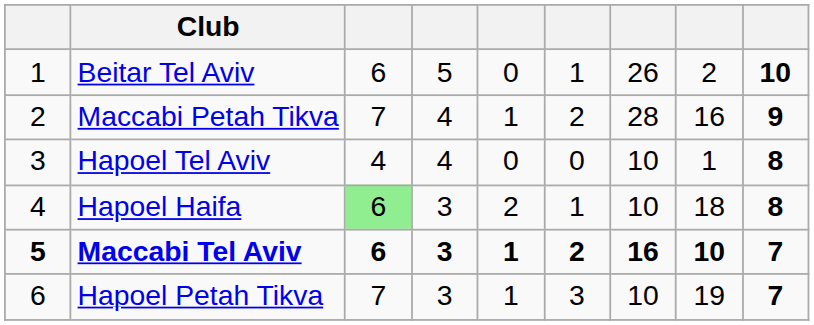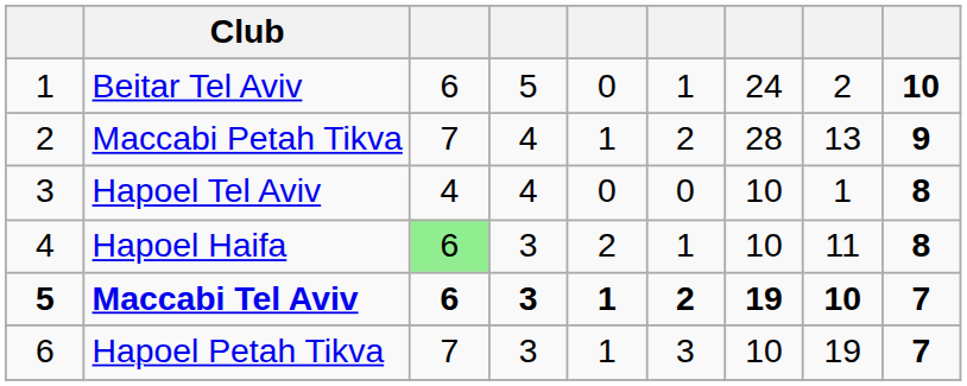 <table class="wikitable" style="text-align:center">
 <tr>
 <th width=30></th>
 <th>Club</th>
 <th width=30></th>
 <th width=30></th>
 <th width=30></th>
 <th width=30></th>
 <th width=30></th>
 <th width=30></th>
 <th width=30></th>
 </tr>
 <tr>
 <td>1</td>
 <td align=left><a href='#'>Beitar Tel Aviv</a></td>
 <td>6</td>
 <td>5</td>
 <td>0</td>
 <td>1</td>
-<td>26</td>
+<td>24</td>
 <td>2</td>
 <td><strong>10</strong></td>
 </tr>
 <tr>
 <td>2</td>
 <td align=left><a href='#'>Maccabi Petah Tikva</a></td>
 <td>7</td>
 <td>4</td>
 <td>1</td>
 <td>2</td>
 <td>28</td>
-<td>16</td>
+<td>13</td>
 <td><strong>9</strong></td>
 </tr>
 <tr>
 <td>3</td>
 <td align=left><a href='#'>Hapoel Tel Aviv</a></td>
 <td>4</td>
 <td>4</td>
 <td>0</td>
 <td>0</td>
 <td>10</td>
 <td>1</td>
 <td><strong>8</strong></td>
 </tr>
 <tr>
 <td>4</td>
 <td align=left><a href='#'>Hapoel Haifa</a></td>
 <td style="background: lightgreen;">6</td>
 <td>3</td>
 <td>2</td>
 <td>1</td>
 <td>10</td>
-<td>18</td>
+<td>11</td>
 <td><strong>8</strong></td>
 </tr>
 <tr>
 <td><strong>5</strong></td>
 <td align=left><strong><a href='#'>Maccabi Tel Aviv</a></strong></td>
 <td><strong>6</strong></td>
 <td><strong>3</strong></td>
 <td><strong>1</strong></td>
 <td><strong>2</strong></td>
-<td><strong>16</strong></td>
+<td><strong>19</strong></td>
 <td><strong>10</strong></td>
 <td><strong>7</strong></td>
 </tr>
 <tr>
 <td>6</td>
 <td align=left><a href='#'>Hapoel Petah Tikva</a></td>
 <td>7</td>
 <td>3</td>
 <td>1</td>
 <td>3</td>
 <td>10</td>
 <td>19</td>
 <td><strong>7</strong></td>
 </tr>
 </table>
